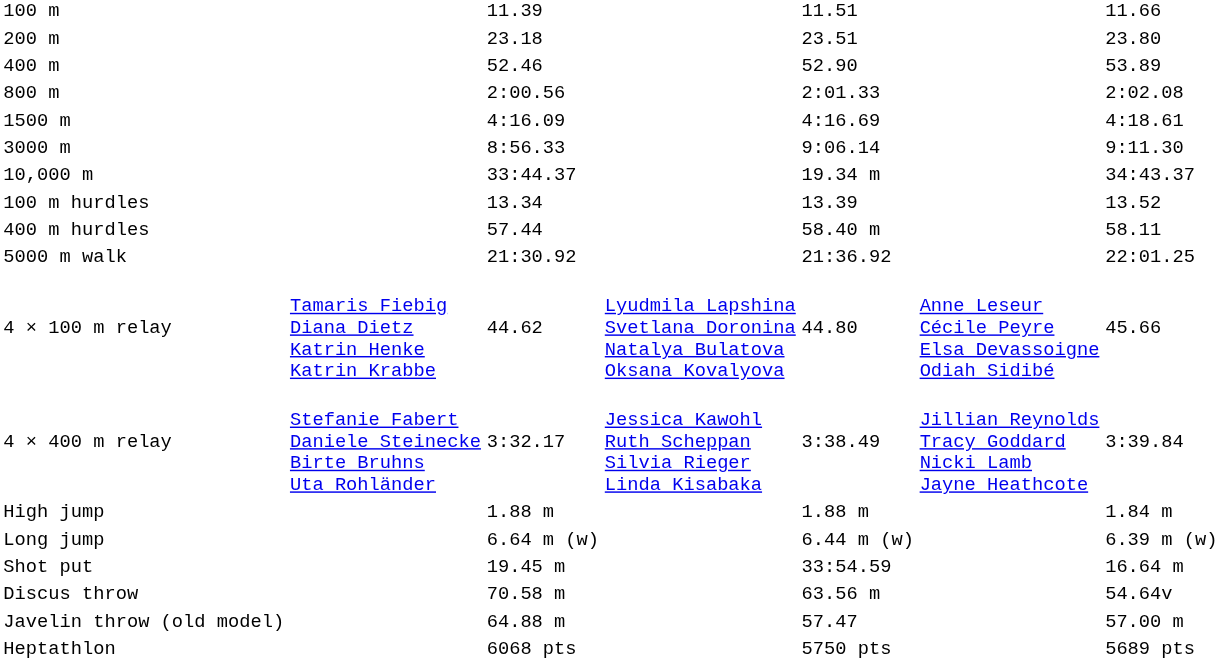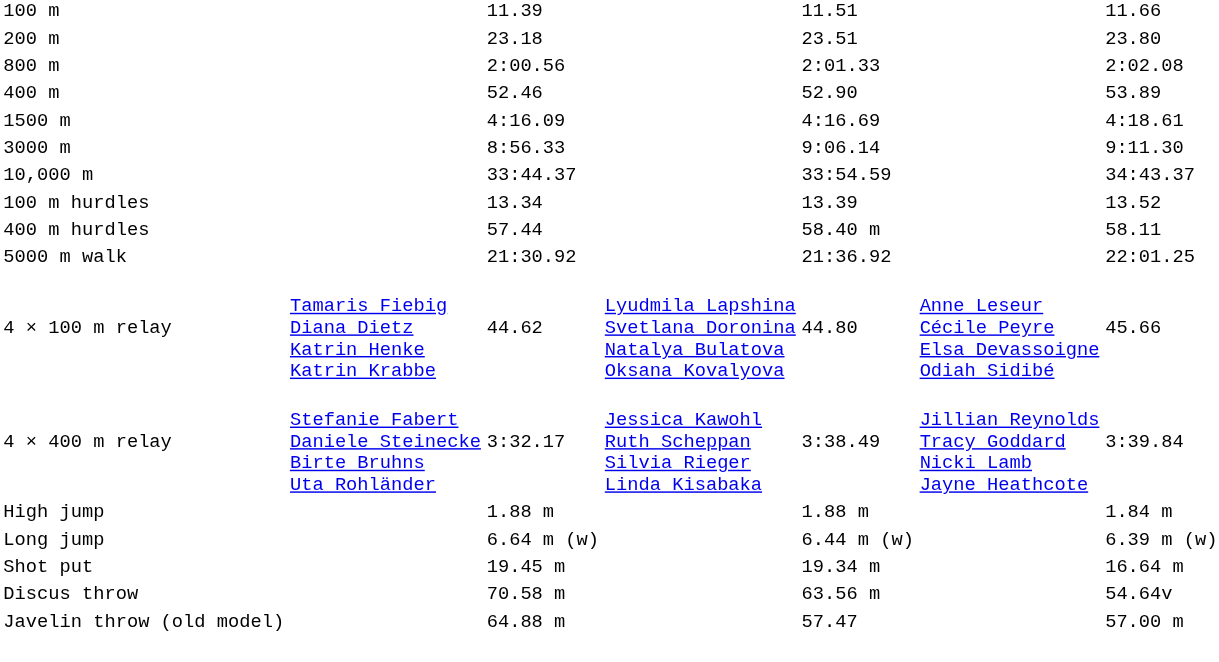 <table>
 <tr>
 <td>100 m</td>
 <td></td>
 <td>11.39</td>
 <td></td>
 <td>11.51</td>
 <td></td>
 <td>11.66</td>
 </tr>
 <tr>
 <td>200 m</td>
 <td></td>
 <td>23.18</td>
 <td></td>
 <td>23.51</td>
 <td></td>
 <td>23.80</td>
 </tr>
 <tr>
+<td>800 m</td>
+<td></td>
+<td>2:00.56</td>
+<td></td>
+<td>2:01.33</td>
+<td></td>
+<td>2:02.08</td>
+</tr>
+<tr>
 <td>400 m</td>
 <td></td>
 <td>52.46</td>
 <td></td>
 <td>52.90</td>
 <td></td>
 <td>53.89</td>
-</tr>
-<tr>
-<td>800 m</td>
-<td></td>
-<td>2:00.56</td>
-<td></td>
-<td>2:01.33</td>
-<td></td>
-<td>2:02.08</td>
 </tr>
 <tr>
 <td>1500 m</td>
 <td></td>
 <td>4:16.09</td>
 <td></td>
 <td>4:16.69</td>
 <td></td>
 <td>4:18.61</td>
 </tr>
 <tr>
 <td>3000 m</td>
 <td></td>
 <td>8:56.33</td>
 <td></td>
 <td>9:06.14</td>
 <td></td>
 <td>9:11.30</td>
 </tr>
 <tr>
 <td>10,000 m</td>
 <td></td>
 <td>33:44.37</td>
 <td></td>
-<td>19.34 m</td>
+<td>33:54.59</td>
 <td></td>
 <td>34:43.37</td>
 </tr>
 <tr>
 <td>100 m hurdles</td>
 <td></td>
 <td>13.34</td>
 <td></td>
 <td>13.39</td>
 <td></td>
 <td>13.52</td>
 </tr>
 <tr>
 <td>400 m hurdles</td>
 <td></td>
 <td>57.44</td>
 <td></td>
 <td>58.40 m</td>
 <td></td>
 <td>58.11</td>
 </tr>
 <tr>
 <td>5000 m walk</td>
 <td></td>
 <td>21:30.92</td>
 <td></td>
 <td>21:36.92</td>
 <td></td>
 <td>22:01.25</td>
 </tr>
 <tr>
 <td>4 × 100 m relay</td>
 <td><br><a href='#'>Tamaris Fiebig</a><br><a href='#'>Diana Dietz</a><br><a href='#'>Katrin Henke</a><br><a href='#'>Katrin Krabbe</a></td>
 <td>44.62</td>
 <td><br><a href='#'>Lyudmila Lapshina</a><br><a href='#'>Svetlana Doronina</a><br><a href='#'>Natalya Bulatova</a><br><a href='#'>Oksana Kovalyova</a></td>
 <td>44.80</td>
 <td><br><a href='#'>Anne Leseur</a><br><a href='#'>Cécile Peyre</a><br><a href='#'>Elsa Devassoigne</a><br><a href='#'>Odiah Sidibé</a></td>
 <td>45.66</td>
 </tr>
 <tr>
 <td>4 × 400 m relay</td>
 <td><br><a href='#'>Stefanie Fabert</a><br><a href='#'>Daniele Steinecke</a><br><a href='#'>Birte Bruhns</a><br><a href='#'>Uta Rohländer</a></td>
 <td>3:32.17</td>
 <td><br><a href='#'>Jessica Kawohl</a><br><a href='#'>Ruth Scheppan</a><br><a href='#'>Silvia Rieger</a><br><a href='#'>Linda Kisabaka</a></td>
 <td>3:38.49</td>
 <td><br><a href='#'>Jillian Reynolds</a><br><a href='#'>Tracy Goddard</a><br><a href='#'>Nicki Lamb</a><br><a href='#'>Jayne Heathcote</a></td>
 <td>3:39.84</td>
 </tr>
 <tr>
 <td>High jump</td>
 <td></td>
 <td>1.88 m</td>
 <td></td>
 <td>1.88 m</td>
 <td><br></td>
 <td>1.84 m</td>
 </tr>
 <tr>
 <td>Long jump</td>
 <td></td>
 <td>6.64 m (w)</td>
 <td></td>
 <td>6.44 m (w)</td>
 <td></td>
 <td>6.39 m (w)</td>
 </tr>
 <tr>
 <td>Shot put</td>
 <td></td>
 <td>19.45 m</td>
 <td></td>
-<td>33:54.59</td>
+<td>19.34 m</td>
 <td></td>
 <td>16.64 m</td>
 </tr>
 <tr>
 <td>Discus throw</td>
 <td></td>
 <td>70.58 m</td>
 <td></td>
 <td>63.56 m</td>
 <td></td>
 <td>54.64v</td>
 </tr>
 <tr>
 <td>Javelin throw (old model)</td>
 <td></td>
 <td>64.88 m</td>
 <td></td>
 <td>57.47</td>
 <td></td>
 <td>57.00 m</td>
 </tr>
-<tr>
-<td>Heptathlon</td>
-<td></td>
-<td>6068 pts</td>
-<td></td>
-<td>5750 pts</td>
-<td></td>
-<td>5689 pts</td>
-</tr>
 </table>
